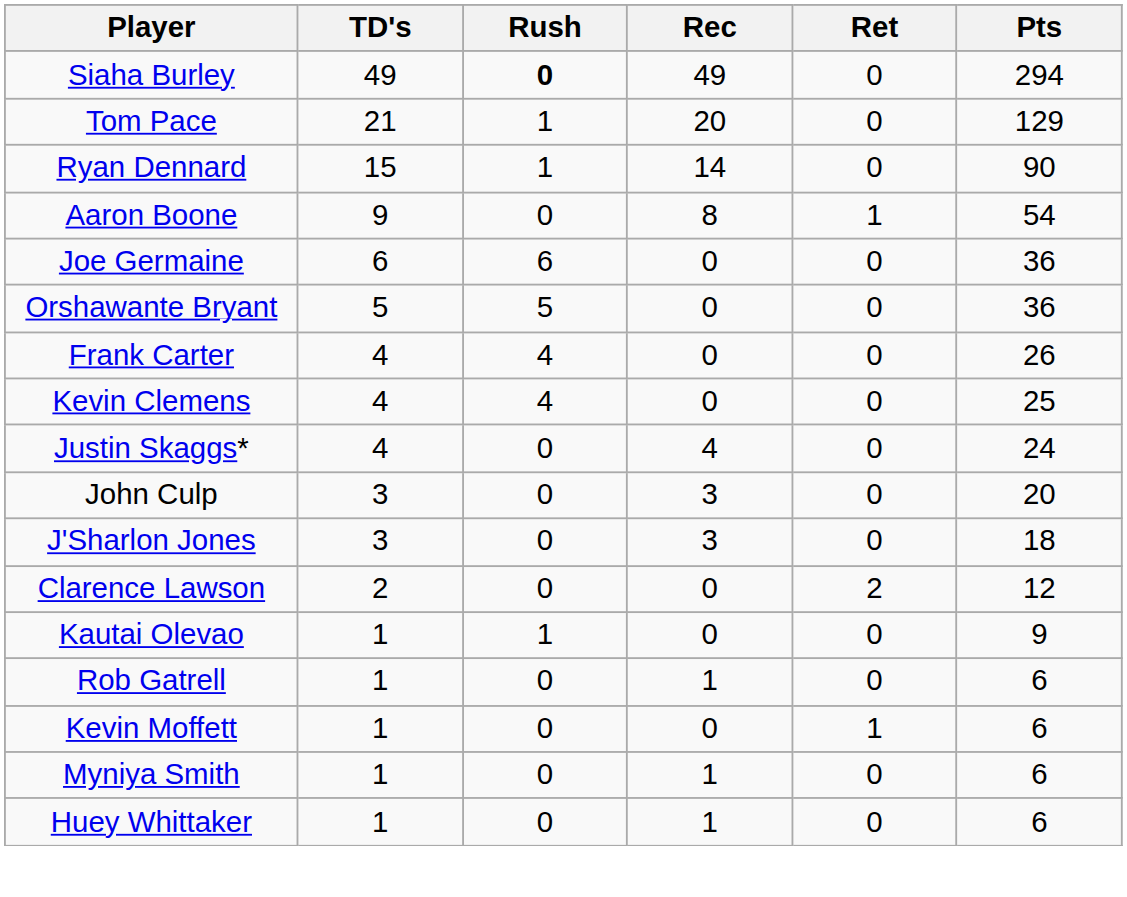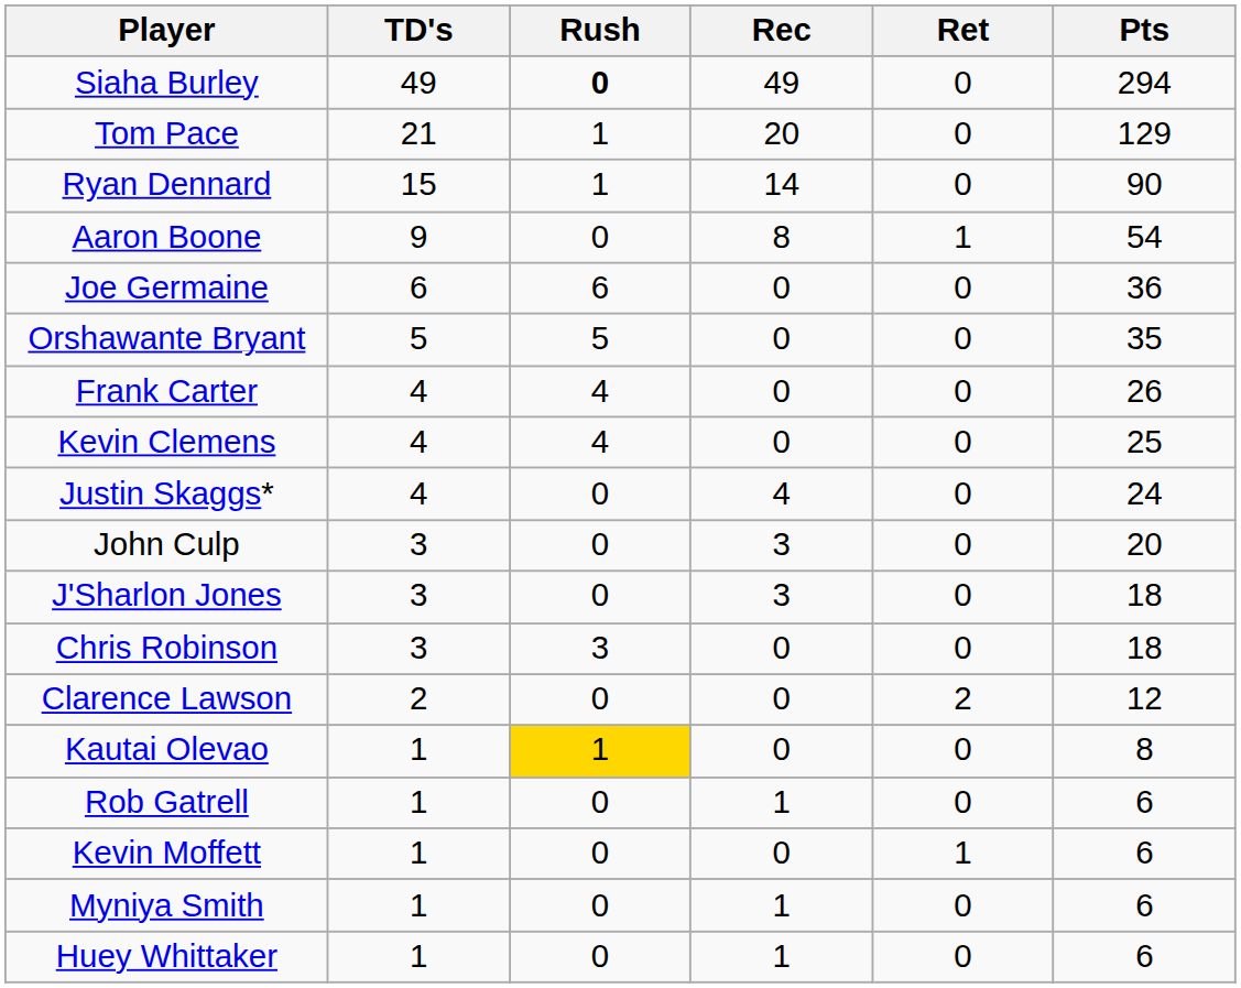 <table class="wikitable sortable">
 <tr>
 <th bgcolor="#DDDDFF" width="16%">Player</th>
 <th bgcolor="#DDDDFF" width="9%">TD's</th>
 <th bgcolor="#DDDDFF" width="9%">Rush</th>
 <th bgcolor="#DDDDFF" width="9%">Rec</th>
 <th bgcolor="#DDDDFF" width="9%">Ret</th>
 <th bgcolor="#DDDDFF" width="9%">Pts</th>
 </tr>
 <tr align="center">
 <td><a href='#'>Siaha Burley</a></td>
 <td>49</td>
 <td><strong>0</strong></td>
 <td>49</td>
 <td>0</td>
 <td>294</td>
 </tr>
 <tr align="center">
 <td><a href='#'>Tom Pace</a></td>
 <td>21</td>
 <td>1</td>
 <td>20</td>
 <td>0</td>
 <td>129</td>
 </tr>
 <tr align="center">
 <td><a href='#'>Ryan Dennard</a></td>
 <td>15</td>
 <td>1</td>
 <td>14</td>
 <td>0</td>
 <td>90</td>
 </tr>
 <tr align="center">
 <td><a href='#'>Aaron Boone</a></td>
 <td>9</td>
 <td>0</td>
 <td>8</td>
 <td>1</td>
 <td>54</td>
 </tr>
 <tr align="center">
 <td><a href='#'>Joe Germaine</a></td>
 <td>6</td>
 <td>6</td>
 <td>0</td>
 <td>0</td>
 <td>36</td>
 </tr>
 <tr align="center">
 <td><a href='#'>Orshawante Bryant</a></td>
 <td>5</td>
 <td>5</td>
 <td>0</td>
 <td>0</td>
-<td>36</td>
+<td>35</td>
 </tr>
 <tr align="center">
 <td><a href='#'>Frank Carter</a></td>
 <td>4</td>
 <td>4</td>
 <td>0</td>
 <td>0</td>
 <td>26</td>
 </tr>
 <tr align="center">
 <td><a href='#'>Kevin Clemens</a></td>
 <td>4</td>
 <td>4</td>
 <td>0</td>
 <td>0</td>
 <td>25</td>
 </tr>
 <tr align="center">
 <td><a href='#'>Justin Skaggs</a>*</td>
 <td>4</td>
 <td>0</td>
 <td>4</td>
 <td>0</td>
 <td>24</td>
 </tr>
 <tr align="center">
 <td>John Culp</td>
 <td>3</td>
 <td>0</td>
 <td>3</td>
 <td>0</td>
 <td>20</td>
 </tr>
 <tr align="center">
 <td><a href='#'>J'Sharlon Jones</a></td>
 <td>3</td>
 <td>0</td>
 <td>3</td>
 <td>0</td>
 <td>18</td>
 </tr>
 <tr align="center">
+<td><a href='#'>Chris Robinson</a></td>
+<td>3</td>
+<td>3</td>
+<td>0</td>
+<td>0</td>
+<td>18</td>
+</tr>
+<tr align="center">
 <td><a href='#'>Clarence Lawson</a></td>
 <td>2</td>
 <td>0</td>
 <td>0</td>
 <td>2</td>
 <td>12</td>
 </tr>
 <tr align="center">
 <td><a href='#'>Kautai Olevao</a></td>
 <td>1</td>
-<td>1</td>
+<td style="background: gold;">1</td>
 <td>0</td>
 <td>0</td>
-<td>9</td>
+<td>8</td>
 </tr>
 <tr align="center">
 <td><a href='#'>Rob Gatrell</a></td>
 <td>1</td>
 <td>0</td>
 <td>1</td>
 <td>0</td>
 <td>6</td>
 </tr>
 <tr align="center">
 <td><a href='#'>Kevin Moffett</a></td>
 <td>1</td>
 <td>0</td>
 <td>0</td>
 <td>1</td>
 <td>6</td>
 </tr>
 <tr align="center">
 <td><a href='#'>Myniya Smith</a></td>
 <td>1</td>
 <td>0</td>
 <td>1</td>
 <td>0</td>
 <td>6</td>
 </tr>
 <tr align="center">
 <td><a href='#'>Huey Whittaker</a></td>
 <td>1</td>
 <td>0</td>
 <td>1</td>
 <td>0</td>
 <td>6</td>
 </tr>
 </table>
